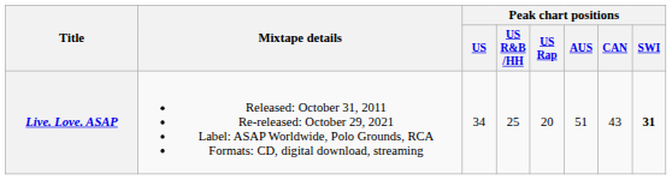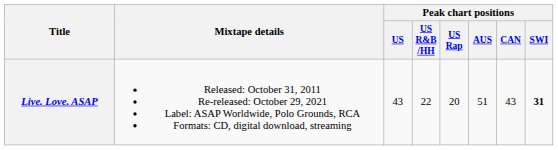 <table class="wikitable plainrowheaders" style="text-align:center;">
 <tr>
 <th rowspan="2" style="width:10em;">Title</th>
 <th rowspan="2" style="width:25em;">Mixtape details</th>
 <th scope="col" colspan="6">Peak chart positions</th>
 </tr>
 <tr>
 <th scope="col" style="width:2.5em;font-size:90%;"><a href='#'>US</a><br></th>
 <th scope="col" style="width:2.5em;font-size:90%;"><a href='#'>US<br>R&B<br>/HH</a><br></th>
 <th scope="col" style="width:2.5em;font-size:90%;"><a href='#'>US<br>Rap</a><br></th>
 <th scope="col" style="width:2.5em;font-size:90%;"><a href='#'>AUS</a><br></th>
 <th scope="col" style="width:2.5em;font-size:90%;"><a href='#'>CAN</a><br></th>
 <th scope="col" style="width:2.5em;font-size:90%;"><a href='#'>SWI</a><br></th>
 </tr>
 <tr>
 <th scope="row"><em><a href='#'>Live. Love. ASAP</a></em></th>
 <td><br><ul><li>Released: October 31, 2011</li><li>Re-released: October 29, 2021</li><li>Label: ASAP Worldwide, Polo Grounds, RCA</li><li>Formats: CD, digital download, streaming</li></ul></td>
-<td>34</td>
-<td>25</td>
+<td>43</td>
+<td>22</td>
 <td>20</td>
 <td>51</td>
 <td>43</td>
 <td><strong>31</strong></td>
 </tr>
 </table>
